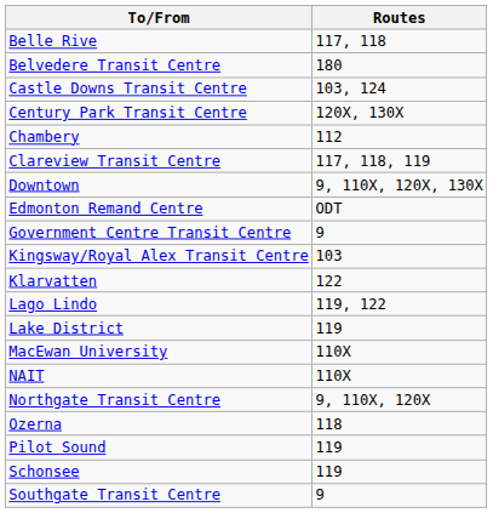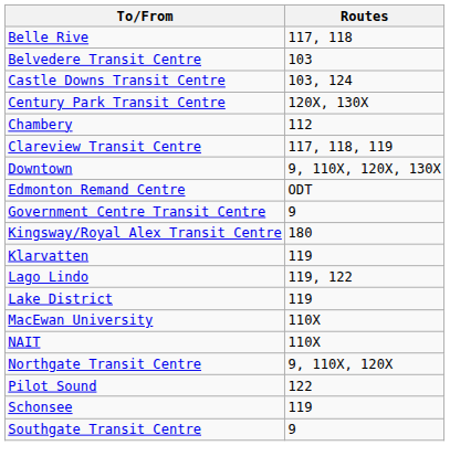 <table class="wikitable mw-collapsible mw-collapsed" style="font-size: 100%" width=align=>
 <tr>
 <th>To/From</th>
 <th>Routes</th>
 </tr>
 <tr>
 <td><a href='#'>Belle Rive</a></td>
 <td>117, 118</td>
 </tr>
 <tr>
 <td><a href='#'>Belvedere Transit Centre</a></td>
-<td>180</td>
+<td>103</td>
 </tr>
 <tr>
 <td><a href='#'>Castle Downs Transit Centre</a></td>
 <td>103, 124</td>
 </tr>
 <tr>
 <td><a href='#'>Century Park Transit Centre</a></td>
 <td>120X, 130X</td>
 </tr>
 <tr>
 <td><a href='#'>Chambery</a></td>
 <td>112</td>
 </tr>
 <tr>
 <td><a href='#'>Clareview Transit Centre</a></td>
 <td>117, 118, 119</td>
 </tr>
 <tr>
 <td><a href='#'>Downtown</a></td>
 <td>9, 110X, 120X, 130X</td>
 </tr>
 <tr>
 <td><a href='#'>Edmonton Remand Centre</a></td>
 <td>ODT</td>
 </tr>
 <tr>
 <td><a href='#'>Government Centre Transit Centre</a></td>
 <td>9</td>
 </tr>
 <tr>
 <td><a href='#'>Kingsway/Royal Alex Transit Centre</a></td>
-<td>103</td>
+<td>180</td>
 </tr>
 <tr>
 <td><a href='#'>Klarvatten</a></td>
-<td>122</td>
+<td>119</td>
 </tr>
 <tr>
 <td><a href='#'>Lago Lindo</a></td>
 <td>119, 122</td>
 </tr>
 <tr>
 <td><a href='#'>Lake District</a></td>
 <td>119</td>
 </tr>
 <tr>
 <td><a href='#'>MacEwan University</a></td>
 <td>110X</td>
 </tr>
 <tr>
 <td><a href='#'>NAIT</a></td>
 <td>110X</td>
 </tr>
 <tr>
 <td><a href='#'>Northgate Transit Centre</a></td>
 <td>9, 110X, 120X</td>
 </tr>
 <tr>
-<td><a href='#'>Ozerna</a></td>
-<td>118</td>
-</tr>
-<tr>
 <td><a href='#'>Pilot Sound</a></td>
-<td>119</td>
+<td>122</td>
 </tr>
 <tr>
 <td><a href='#'>Schonsee</a></td>
 <td>119</td>
 </tr>
 <tr>
 <td><a href='#'>Southgate Transit Centre</a></td>
 <td>9</td>
 </tr>
 </table>
